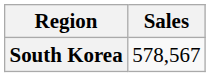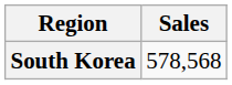 <table class="wikitable plainrowheaders">
 <tr>
 <th>Region</th>
 <th>Sales</th>
 </tr>
 <tr>
 <th scope="row">South Korea</th>
-<td>578,567</td>
+<td>578,568</td>
 </tr>
 </table>
